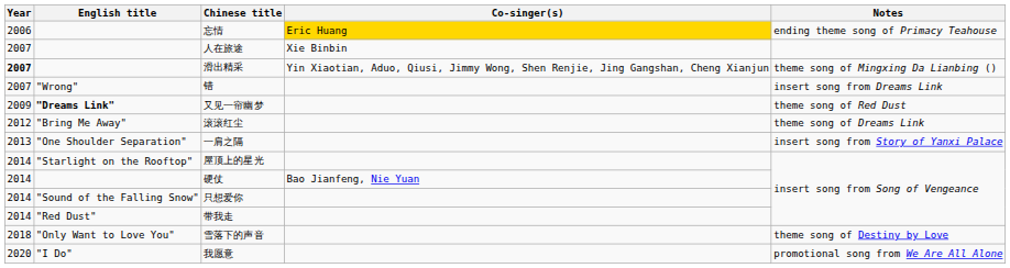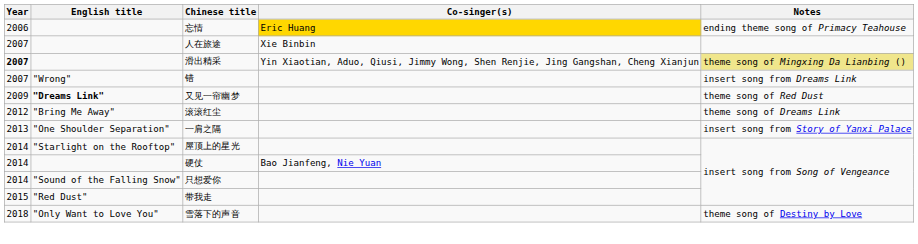 <table class="wikitable sortable">
 <tr>
 <th>Year</th>
 <th>English title</th>
 <th>Chinese title</th>
 <th class="unsortable">Co-singer(s)</th>
 <th class="unsortable">Notes</th>
 </tr>
 <tr>
 <td>2006</td>
 <td></td>
 <td>忘情</td>
 <td style="background: gold;">Eric Huang</td>
 <td>ending theme song of <em>Primacy Teahouse</em></td>
 </tr>
 <tr>
 <td>2007</td>
 <td></td>
 <td>人在旅途</td>
 <td>Xie Binbin</td>
 <td></td>
 </tr>
 <tr>
 <td><strong>2007</strong></td>
 <td></td>
 <td>滑出精采</td>
 <td>Yin Xiaotian, Aduo, Qiusi, Jimmy Wong, Shen Renjie, Jing Gangshan, Cheng Xianjun</td>
-<td>theme song of <em>Mingxing Da Lianbing</em> ()</td>
+<td style="background: khaki;">theme song of <em>Mingxing Da Lianbing</em> ()</td>
 </tr>
 <tr>
 <td>2007</td>
 <td>"Wrong"</td>
 <td>错</td>
 <td></td>
 <td>insert song from <em>Dreams Link</em></td>
 </tr>
 <tr>
 <td>2009</td>
 <td><strong>"Dreams Link"</strong></td>
 <td>又见一帘幽梦</td>
 <td></td>
 <td>theme song of <em>Red Dust</em></td>
 </tr>
 <tr>
 <td>2012</td>
 <td>"Bring Me Away"</td>
 <td>滚滚红尘</td>
 <td></td>
 <td>theme song of <em>Dreams Link</em></td>
 </tr>
 <tr>
 <td>2013</td>
 <td>"One Shoulder Separation"</td>
 <td>一肩之隔</td>
 <td></td>
 <td>insert song from <em><a href='#'>Story of Yanxi Palace</a></em></td>
 </tr>
 <tr>
 <td>2014</td>
 <td>"Starlight on the Rooftop"</td>
 <td>屋顶上的星光</td>
 <td></td>
 <td rowspan=4>insert song from <em>Song of Vengeance</em></td>
 </tr>
 <tr>
 <td>2014</td>
 <td></td>
 <td>硬仗</td>
 <td>Bao Jianfeng, <a href='#'>Nie Yuan</a></td>
 </tr>
 <tr>
 <td>2014</td>
 <td>"Sound of the Falling Snow"</td>
 <td>只想爱你</td>
 <td></td>
 </tr>
 <tr>
-<td>2014</td>
+<td>2015</td>
 <td>"Red Dust"</td>
 <td>带我走</td>
 <td></td>
 </tr>
 <tr>
 <td>2018</td>
 <td>"Only Want to Love You"</td>
 <td>雪落下的声音</td>
 <td></td>
 <td>theme song of <a href='#'>Destiny by Love</a></td>
 </tr>
-<tr>
-<td>2020</td>
-<td>"I Do"</td>
-<td>我愿意</td>
-<td></td>
-<td>promotional song from <em><a href='#'>We Are All Alone</a></em></td>
-</tr>
 </table>
